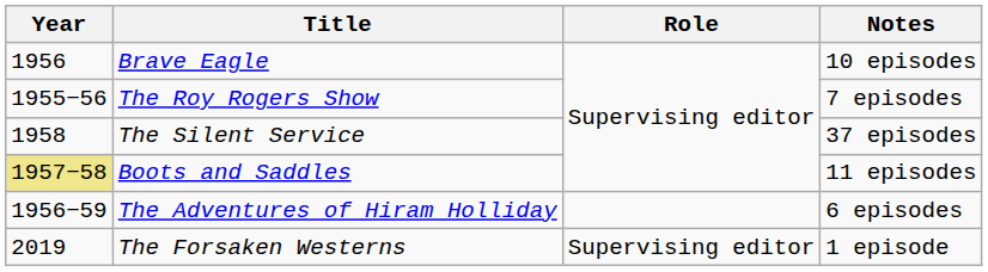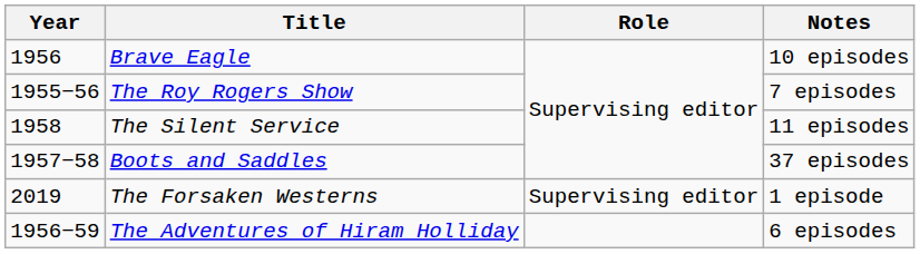 <table class="wikitable">
 <tr>
 <th>Year</th>
 <th>Title</th>
 <th>Role</th>
 <th>Notes</th>
 </tr>
 <tr>
 <td>1956</td>
 <td><em><a href='#'>Brave Eagle</a></em></td>
 <td rowspan=4>Supervising editor</td>
 <td>10 episodes</td>
 </tr>
 <tr>
 <td>1955−56</td>
 <td><em><a href='#'>The Roy Rogers Show</a></em></td>
 <td>7 episodes</td>
 </tr>
 <tr>
 <td>1958</td>
 <td><em>The Silent Service</em></td>
+<td>11 episodes</td>
+</tr>
+<tr>
+<td>1957−58</td>
+<td><em><a href='#'>Boots and Saddles</a></em></td>
 <td>37 episodes</td>
 </tr>
 <tr>
-<td style="background: khaki;">1957−58</td>
-<td><em><a href='#'>Boots and Saddles</a></em></td>
-<td>11 episodes</td>
+<td>2019</td>
+<td><em>The Forsaken Westerns</em></td>
+<td>Supervising editor</td>
+<td>1 episode</td>
 </tr>
 <tr>
 <td>1956−59</td>
 <td><em><a href='#'>The Adventures of Hiram Holliday</a></em></td>
 <td></td>
 <td>6 episodes</td>
 </tr>
-<tr>
-<td>2019</td>
-<td><em>The Forsaken Westerns</em></td>
-<td>Supervising editor</td>
-<td>1 episode</td>
-</tr>
 </table>
